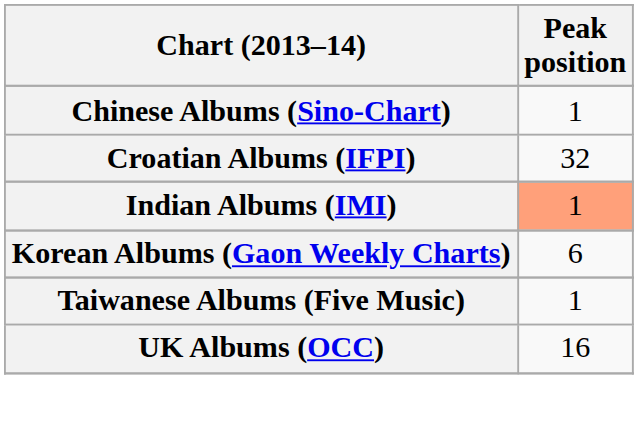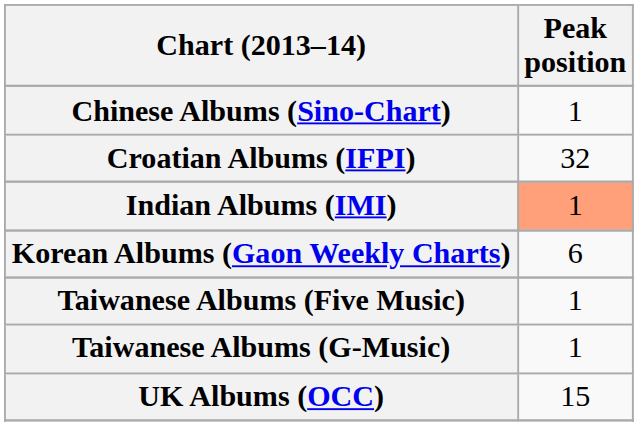 <table class="wikitable sortable plainrowheaders" style="text-align:center">
 <tr>
 <th>Chart (2013–14)</th>
 <th>Peak<br>position</th>
 </tr>
 <tr>
 </tr>
 <tr>
 </tr>
 <tr>
 </tr>
 <tr>
 </tr>
 <tr>
 </tr>
 <tr>
 <th scope="row">Chinese Albums (<a href='#'>Sino-Chart</a>)</th>
 <td style="text-align:center;">1</td>
 </tr>
 <tr>
 <th scope="row">Croatian Albums (<a href='#'>IFPI</a>)</th>
 <td style="text-align:center;">32</td>
 </tr>
 <tr>
 </tr>
 <tr>
 </tr>
 <tr>
 </tr>
 <tr>
 </tr>
 <tr>
 </tr>
 <tr>
 <th scope="row">Indian Albums (<a href='#'>IMI</a>)</th>
 <td style="background: lightsalmon; text-align:center;">1 </td>
 </tr>
 <tr>
 </tr>
 <tr>
 </tr>
 <tr>
 </tr>
 <tr>
 <th scope="row">Korean Albums (<a href='#'>Gaon Weekly Charts</a>)</th>
 <td style="text-align:center;">6</td>
 </tr>
 <tr>
 </tr>
 <tr>
 </tr>
 <tr>
 </tr>
 <tr>
 </tr>
 <tr>
 </tr>
 <tr>
 <th scope="row">Taiwanese Albums (Five Music)</th>
 <td style="text-align:center;">1</td>
 </tr>
 <tr>
+<th scope="row">Taiwanese Albums (G-Music)</th>
+<td style="text-align:center;">1</td>
+</tr>
+<tr>
 <th scope="row">UK Albums (<a href='#'>OCC</a>)</th>
-<td style="text-align:center;">16</td>
+<td style="text-align:center;">15</td>
 </tr>
 <tr>
 </tr>
 <tr>
 </tr>
 <tr>
 </tr>
 <tr>
 </tr>
 </table>
